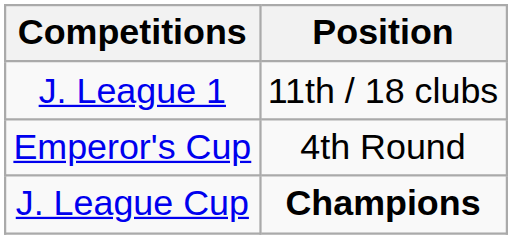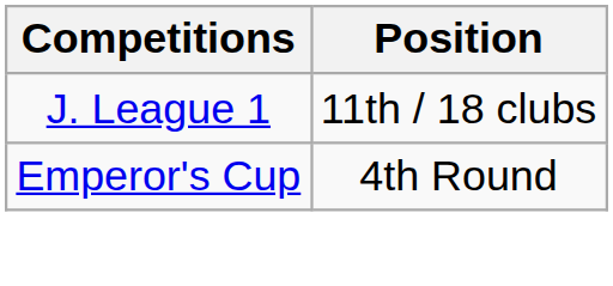 <table class="wikitable" style="text-align:center;">
 <tr>
 <th>Competitions</th>
 <th>Position</th>
 </tr>
 <tr>
 <td><a href='#'>J. League 1</a></td>
 <td>11th / 18 clubs</td>
 </tr>
 <tr>
 <td><a href='#'>Emperor's Cup</a></td>
 <td>4th Round</td>
 </tr>
-<tr>
-<td><a href='#'>J. League Cup</a></td>
-<td><strong>Champions</strong></td>
-</tr>
 </table>
